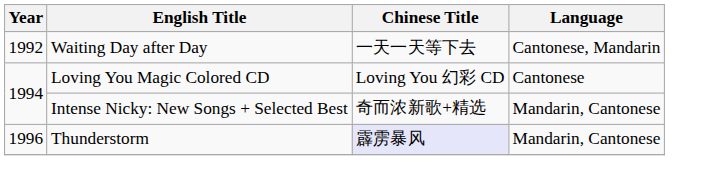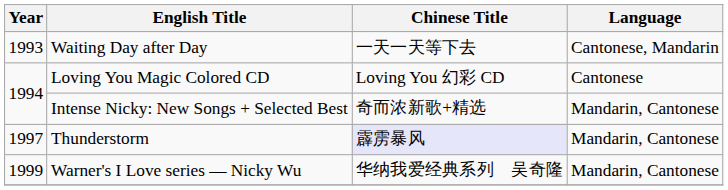 <table class="wikitable">
 <tr>
 <th>Year</th>
 <th>English Title</th>
 <th>Chinese Title</th>
 <th>Language</th>
 </tr>
 <tr>
-<td>1992</td>
+<td>1993</td>
 <td>Waiting Day after Day</td>
 <td>一天一天等下去</td>
 <td>Cantonese, Mandarin</td>
 </tr>
 <tr>
 <td rowspan=2>1994</td>
 <td>Loving You Magic Colored CD</td>
 <td>Loving You 幻彩 CD</td>
 <td>Cantonese</td>
 </tr>
 <tr>
 <td>Intense Nicky: New Songs + Selected Best</td>
 <td>奇而浓新歌+精选</td>
 <td>Mandarin, Cantonese</td>
 </tr>
 <tr>
-<td>1996</td>
+<td>1997</td>
 <td>Thunderstorm</td>
 <td style="background: lavender;">霹雳暴风</td>
 <td>Mandarin, Cantonese</td>
 </tr>
 <tr>
+<td>1999</td>
+<td>Warner's I Love series — Nicky Wu</td>
+<td>华纳我爱经典系列　吴奇隆</td>
+<td>Mandarin, Cantonese</td>
+</tr>
+<tr>
 </tr>
 </table>
